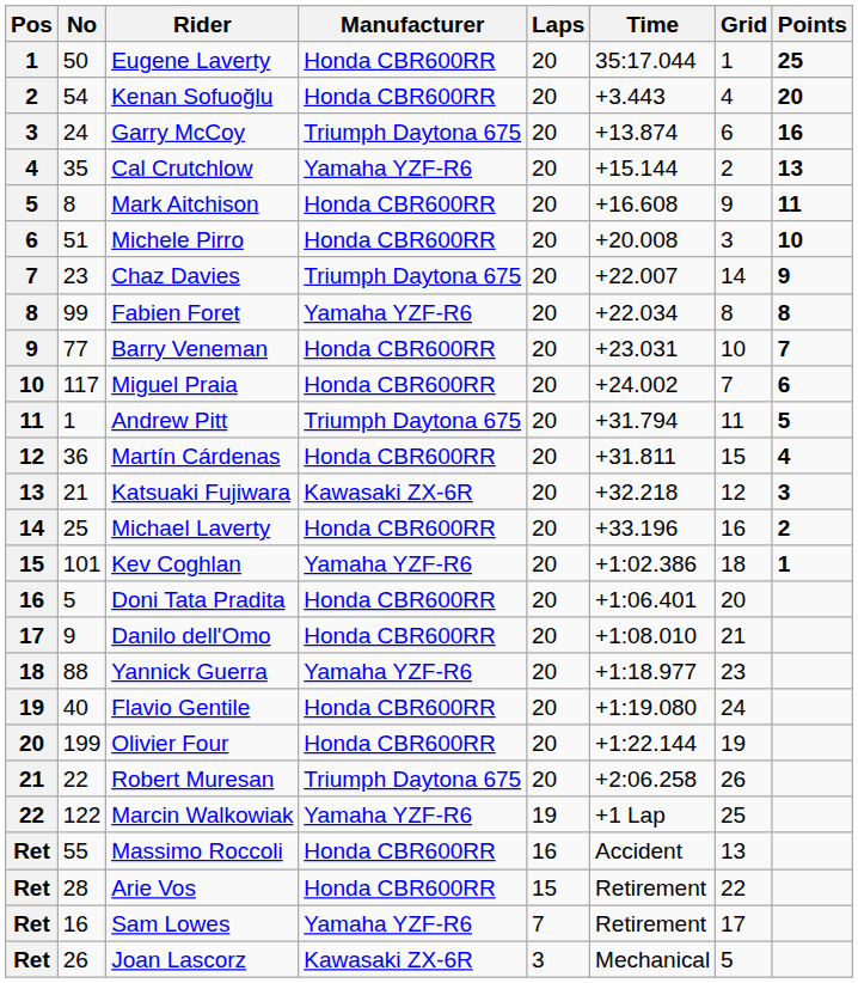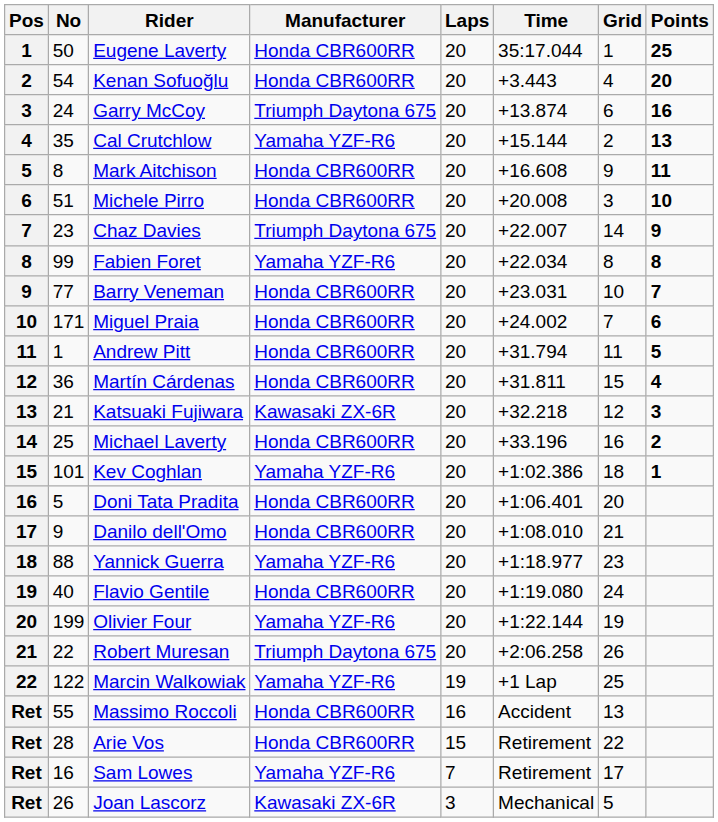 <table class="wikitable" style="font-size: 95%;">
 <tr>
 <th>Pos</th>
 <th>No</th>
 <th>Rider</th>
 <th>Manufacturer</th>
 <th>Laps</th>
 <th>Time</th>
 <th>Grid</th>
 <th>Points</th>
 </tr>
 <tr>
 <th>1</th>
 <td>50</td>
 <td> <a href='#'>Eugene Laverty</a></td>
 <td><a href='#'>Honda CBR600RR</a></td>
 <td>20</td>
 <td>35:17.044</td>
 <td>1</td>
 <td><strong>25</strong></td>
 </tr>
 <tr>
 <th>2</th>
 <td>54</td>
 <td> <a href='#'>Kenan Sofuoğlu</a></td>
 <td><a href='#'>Honda CBR600RR</a></td>
 <td>20</td>
 <td>+3.443</td>
 <td>4</td>
 <td><strong>20</strong></td>
 </tr>
 <tr>
 <th>3</th>
 <td>24</td>
 <td> <a href='#'>Garry McCoy</a></td>
 <td><a href='#'>Triumph Daytona 675</a></td>
 <td>20</td>
 <td>+13.874</td>
 <td>6</td>
 <td><strong>16</strong></td>
 </tr>
 <tr>
 <th>4</th>
 <td>35</td>
 <td> <a href='#'>Cal Crutchlow</a></td>
 <td><a href='#'>Yamaha YZF-R6</a></td>
 <td>20</td>
 <td>+15.144</td>
 <td>2</td>
 <td><strong>13</strong></td>
 </tr>
 <tr>
 <th>5</th>
 <td>8</td>
 <td> <a href='#'>Mark Aitchison</a></td>
 <td><a href='#'>Honda CBR600RR</a></td>
 <td>20</td>
 <td>+16.608</td>
 <td>9</td>
 <td><strong>11</strong></td>
 </tr>
 <tr>
 <th>6</th>
 <td>51</td>
 <td> <a href='#'>Michele Pirro</a></td>
 <td><a href='#'>Honda CBR600RR</a></td>
 <td>20</td>
 <td>+20.008</td>
 <td>3</td>
 <td><strong>10</strong></td>
 </tr>
 <tr>
 <th>7</th>
 <td>23</td>
 <td> <a href='#'>Chaz Davies</a></td>
 <td><a href='#'>Triumph Daytona 675</a></td>
 <td>20</td>
 <td>+22.007</td>
 <td>14</td>
 <td><strong>9</strong></td>
 </tr>
 <tr>
 <th>8</th>
 <td>99</td>
 <td> <a href='#'>Fabien Foret</a></td>
 <td><a href='#'>Yamaha YZF-R6</a></td>
 <td>20</td>
 <td>+22.034</td>
 <td>8</td>
 <td><strong>8</strong></td>
 </tr>
 <tr>
 <th>9</th>
 <td>77</td>
 <td> <a href='#'>Barry Veneman</a></td>
 <td><a href='#'>Honda CBR600RR</a></td>
 <td>20</td>
 <td>+23.031</td>
 <td>10</td>
 <td><strong>7</strong></td>
 </tr>
 <tr>
 <th>10</th>
-<td>117</td>
+<td>171</td>
 <td> <a href='#'>Miguel Praia</a></td>
 <td><a href='#'>Honda CBR600RR</a></td>
 <td>20</td>
 <td>+24.002</td>
 <td>7</td>
 <td><strong>6</strong></td>
 </tr>
 <tr>
 <th>11</th>
 <td>1</td>
 <td> <a href='#'>Andrew Pitt</a></td>
-<td><a href='#'>Triumph Daytona 675</a></td>
+<td><a href='#'>Honda CBR600RR</a></td>
 <td>20</td>
 <td>+31.794</td>
 <td>11</td>
 <td><strong>5</strong></td>
 </tr>
 <tr>
 <th>12</th>
 <td>36</td>
 <td> <a href='#'>Martín Cárdenas</a></td>
 <td><a href='#'>Honda CBR600RR</a></td>
 <td>20</td>
 <td>+31.811</td>
 <td>15</td>
 <td><strong>4</strong></td>
 </tr>
 <tr>
 <th>13</th>
 <td>21</td>
 <td> <a href='#'>Katsuaki Fujiwara</a></td>
 <td><a href='#'>Kawasaki ZX-6R</a></td>
 <td>20</td>
 <td>+32.218</td>
 <td>12</td>
 <td><strong>3</strong></td>
 </tr>
 <tr>
 <th>14</th>
 <td>25</td>
 <td> <a href='#'>Michael Laverty</a></td>
 <td><a href='#'>Honda CBR600RR</a></td>
 <td>20</td>
 <td>+33.196</td>
 <td>16</td>
 <td><strong>2</strong></td>
 </tr>
 <tr>
 <th>15</th>
 <td>101</td>
 <td> <a href='#'>Kev Coghlan</a></td>
 <td><a href='#'>Yamaha YZF-R6</a></td>
 <td>20</td>
 <td>+1:02.386</td>
 <td>18</td>
 <td><strong>1</strong></td>
 </tr>
 <tr>
 <th>16</th>
 <td>5</td>
 <td> <a href='#'>Doni Tata Pradita</a></td>
 <td><a href='#'>Honda CBR600RR</a></td>
 <td>20</td>
 <td>+1:06.401</td>
 <td>20</td>
 <td></td>
 </tr>
 <tr>
 <th>17</th>
 <td>9</td>
 <td> <a href='#'>Danilo dell'Omo</a></td>
 <td><a href='#'>Honda CBR600RR</a></td>
 <td>20</td>
 <td>+1:08.010</td>
 <td>21</td>
 <td></td>
 </tr>
 <tr>
 <th>18</th>
 <td>88</td>
 <td> <a href='#'>Yannick Guerra</a></td>
 <td><a href='#'>Yamaha YZF-R6</a></td>
 <td>20</td>
 <td>+1:18.977</td>
 <td>23</td>
 <td></td>
 </tr>
 <tr>
 <th>19</th>
 <td>40</td>
 <td> <a href='#'>Flavio Gentile</a></td>
 <td><a href='#'>Honda CBR600RR</a></td>
 <td>20</td>
 <td>+1:19.080</td>
 <td>24</td>
 <td></td>
 </tr>
 <tr>
 <th>20</th>
 <td>199</td>
 <td> <a href='#'>Olivier Four</a></td>
-<td><a href='#'>Honda CBR600RR</a></td>
+<td><a href='#'>Yamaha YZF-R6</a></td>
 <td>20</td>
 <td>+1:22.144</td>
 <td>19</td>
 <td></td>
 </tr>
 <tr>
 <th>21</th>
 <td>22</td>
 <td> <a href='#'>Robert Muresan</a></td>
 <td><a href='#'>Triumph Daytona 675</a></td>
 <td>20</td>
 <td>+2:06.258</td>
 <td>26</td>
 <td></td>
 </tr>
 <tr>
 <th>22</th>
 <td>122</td>
 <td> <a href='#'>Marcin Walkowiak</a></td>
 <td><a href='#'>Yamaha YZF-R6</a></td>
 <td>19</td>
 <td>+1 Lap</td>
 <td>25</td>
 <td></td>
 </tr>
 <tr>
 <th>Ret</th>
 <td>55</td>
 <td> <a href='#'>Massimo Roccoli</a></td>
 <td><a href='#'>Honda CBR600RR</a></td>
 <td>16</td>
 <td>Accident</td>
 <td>13</td>
 <td></td>
 </tr>
 <tr>
 <th>Ret</th>
 <td>28</td>
 <td> <a href='#'>Arie Vos</a></td>
 <td><a href='#'>Honda CBR600RR</a></td>
 <td>15</td>
 <td>Retirement</td>
 <td>22</td>
 <td></td>
 </tr>
 <tr>
 <th>Ret</th>
 <td>16</td>
 <td> <a href='#'>Sam Lowes</a></td>
 <td><a href='#'>Yamaha YZF-R6</a></td>
 <td>7</td>
 <td>Retirement</td>
 <td>17</td>
 <td></td>
 </tr>
 <tr>
 <th>Ret</th>
 <td>26</td>
 <td> <a href='#'>Joan Lascorz</a></td>
 <td><a href='#'>Kawasaki ZX-6R</a></td>
 <td>3</td>
 <td>Mechanical</td>
 <td>5</td>
 <td></td>
 </tr>
 </table>
